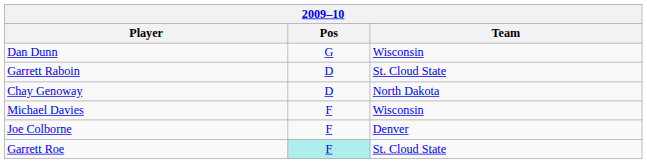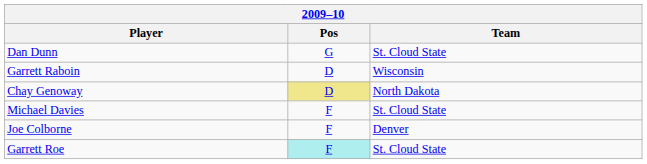 <table class="wikitable" width=95%>
 <tr>
 <th colspan=3><a href='#'>2009–10</a></th>
 </tr>
 <tr>
 <th>Player</th>
 <th>Pos</th>
 <th>Team</th>
 </tr>
 <tr>
 <td><a href='#'>Dan Dunn</a></td>
 <td align=center><a href='#'>G</a></td>
-<td><a href='#'>Wisconsin</a></td>
+<td><a href='#'>St. Cloud State</a></td>
 </tr>
 <tr>
 <td><a href='#'>Garrett Raboin</a></td>
 <td align=center><a href='#'>D</a></td>
-<td><a href='#'>St. Cloud State</a></td>
+<td><a href='#'>Wisconsin</a></td>
 </tr>
 <tr>
 <td><a href='#'>Chay Genoway</a></td>
-<td align=center><a href='#'>D</a></td>
+<td align=center style="background: khaki;"><a href='#'>D</a></td>
 <td><a href='#'>North Dakota</a></td>
 </tr>
 <tr>
 <td><a href='#'>Michael Davies</a></td>
 <td align=center><a href='#'>F</a></td>
-<td><a href='#'>Wisconsin</a></td>
+<td><a href='#'>St. Cloud State</a></td>
 </tr>
 <tr>
 <td><a href='#'>Joe Colborne</a></td>
 <td align=center><a href='#'>F</a></td>
 <td><a href='#'>Denver</a></td>
 </tr>
 <tr>
 <td><a href='#'>Garrett Roe</a></td>
 <td align=center style="background: paleturquoise;"><a href='#'>F</a></td>
 <td><a href='#'>St. Cloud State</a></td>
 </tr>
 </table>
